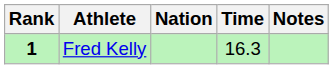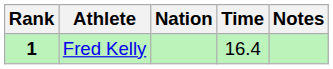 <table class="wikitable sortable" style="text-align:center">
 <tr>
 <th>Rank</th>
 <th>Athlete</th>
 <th>Nation</th>
 <th>Time</th>
 <th>Notes</th>
 </tr>
 <tr bgcolor=bbf3bb>
 <td><strong>1</strong></td>
 <td align=left><a href='#'>Fred Kelly</a></td>
 <td align=left></td>
-<td>16.3</td>
+<td>16.4</td>
 <td></td>
 </tr>
 </table>
